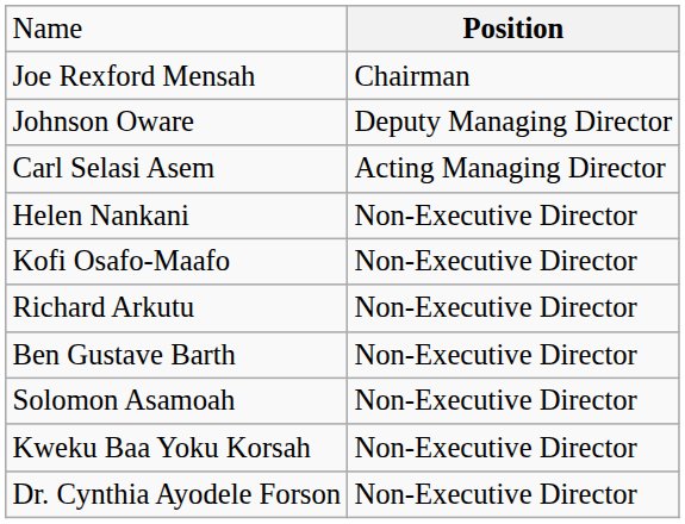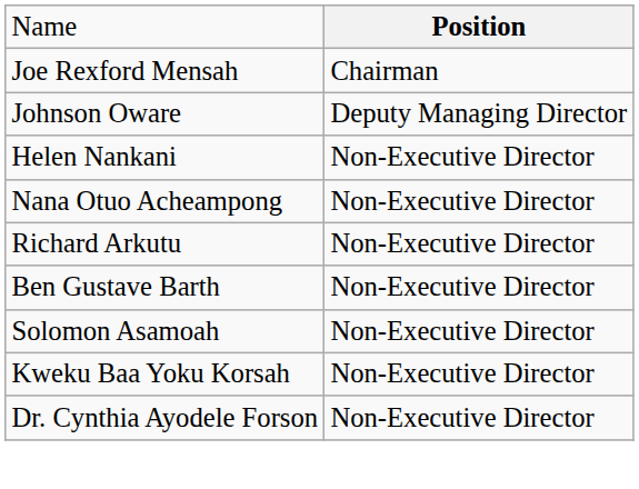 <table class="wikitable">
 <tr>
 <td>Name</td>
 <th>Position</th>
 </tr>
 <tr>
 <td>Joe Rexford Mensah</td>
 <td>Chairman</td>
 </tr>
 <tr>
 <td>Johnson Oware</td>
 <td>Deputy Managing Director</td>
 </tr>
 <tr>
-<td>Carl Selasi Asem</td>
-<td>Acting Managing Director</td>
-</tr>
-<tr>
 <td>Helen Nankani</td>
 <td>Non-Executive Director</td>
 </tr>
 <tr>
-<td>Kofi Osafo-Maafo</td>
+<td>Nana Otuo Acheampong</td>
 <td>Non-Executive Director</td>
 </tr>
 <tr>
 <td>Richard Arkutu</td>
 <td>Non-Executive Director</td>
 </tr>
 <tr>
 <td>Ben Gustave Barth</td>
 <td>Non-Executive Director</td>
 </tr>
 <tr>
 <td>Solomon Asamoah</td>
 <td>Non-Executive Director</td>
 </tr>
 <tr>
 <td>Kweku Baa Yoku Korsah</td>
 <td>Non-Executive Director</td>
 </tr>
 <tr>
 <td>Dr. Cynthia Ayodele Forson</td>
 <td>Non-Executive Director</td>
 </tr>
 </table>
